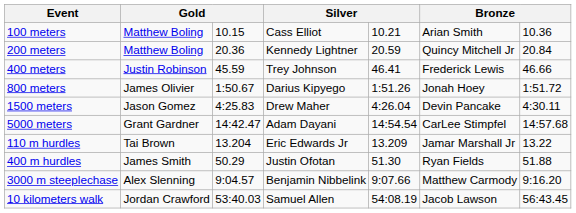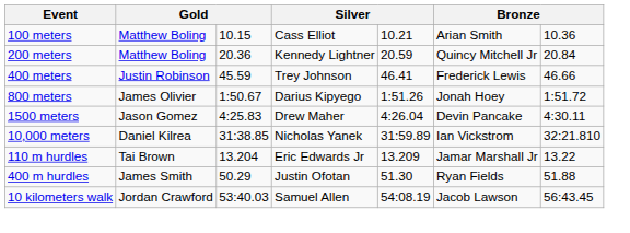 <table class="wikitable">
 <tr>
 <th>Event</th>
 <th colspan="2">Gold</th>
 <th colspan="2">Silver</th>
 <th colspan="2">Bronze</th>
 </tr>
 <tr>
 <td><a href='#'>100 meters</a></td>
 <td><a href='#'>Matthew Boling</a></td>
 <td>10.15</td>
 <td>Cass Elliot</td>
 <td>10.21</td>
 <td>Arian Smith</td>
 <td>10.36</td>
 </tr>
 <tr>
 <td><a href='#'>200 meters</a></td>
 <td><a href='#'>Matthew Boling</a></td>
 <td>20.36</td>
 <td>Kennedy Lightner</td>
 <td>20.59</td>
 <td>Quincy Mitchell Jr</td>
 <td>20.84</td>
 </tr>
 <tr>
 <td><a href='#'>400 meters</a></td>
 <td><a href='#'>Justin Robinson</a></td>
 <td>45.59</td>
 <td>Trey Johnson</td>
 <td>46.41</td>
 <td>Frederick Lewis</td>
 <td>46.66</td>
 </tr>
 <tr>
 <td><a href='#'>800 meters</a></td>
 <td>James Olivier</td>
 <td>1:50.67</td>
 <td>Darius Kipyego</td>
 <td>1:51.26</td>
 <td>Jonah Hoey</td>
 <td>1:51.72</td>
 </tr>
 <tr>
 <td><a href='#'>1500 meters</a></td>
 <td>Jason Gomez</td>
 <td>4:25.83</td>
 <td>Drew Maher</td>
 <td>4:26.04</td>
 <td>Devin Pancake</td>
 <td>4:30.11</td>
 </tr>
 <tr>
-<td><a href='#'>5000 meters</a></td>
-<td>Grant Gardner</td>
-<td>14:42.47</td>
-<td>Adam Dayani</td>
-<td>14:54.54</td>
-<td>CarLee Stimpfel</td>
-<td>14:57.68</td>
+<td><a href='#'>10,000 meters</a></td>
+<td>Daniel Kilrea</td>
+<td>31:38.85</td>
+<td>Nicholas Yanek</td>
+<td>31:59.89</td>
+<td>Ian Vickstrom</td>
+<td>32:21.810</td>
 </tr>
 <tr>
 <td><a href='#'>110 m hurdles</a></td>
 <td>Tai Brown</td>
 <td>13.204</td>
 <td>Eric Edwards Jr</td>
 <td>13.209</td>
 <td>Jamar Marshall Jr</td>
 <td>13.22</td>
 </tr>
 <tr>
 <td><a href='#'>400 m hurdles</a></td>
 <td>James Smith</td>
 <td>50.29</td>
 <td>Justin Ofotan</td>
 <td>51.30</td>
 <td>Ryan Fields</td>
 <td>51.88</td>
 </tr>
 <tr>
-<td><a href='#'>3000 m steeplechase</a></td>
-<td>Alex Slenning</td>
-<td>9:04.57</td>
-<td>Benjamin Nibbelink</td>
-<td>9:07.66</td>
-<td>Matthew Carmody</td>
-<td>9:16.20</td>
-</tr>
-<tr>
 <td><a href='#'>10 kilometers walk</a></td>
 <td>Jordan Crawford</td>
 <td>53:40.03</td>
 <td>Samuel Allen</td>
 <td>54:08.19</td>
 <td>Jacob Lawson</td>
 <td>56:43.45</td>
 </tr>
 </table>
